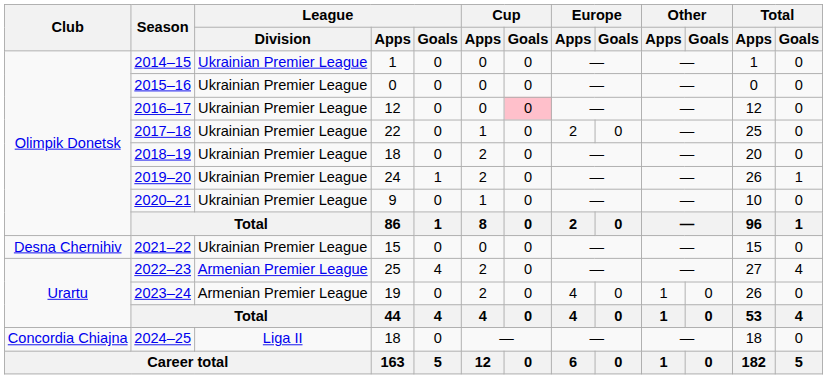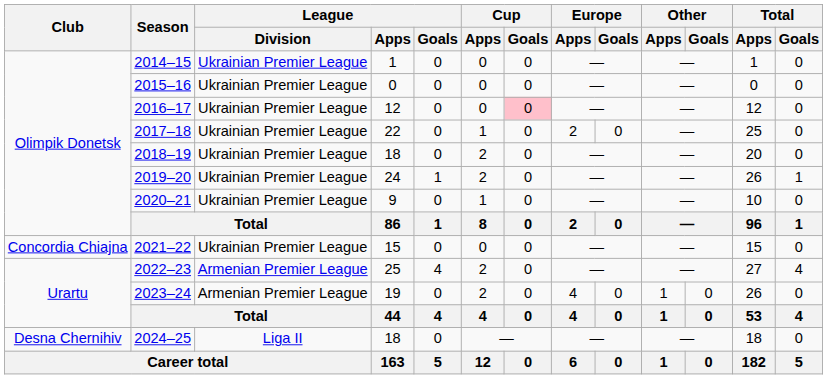 <table class="wikitable" style="text-align:center">
 <tr>
 <th rowspan="2">Club</th>
 <th rowspan="2">Season</th>
 <th colspan="3">League</th>
 <th colspan="2">Cup</th>
 <th colspan="2">Europe</th>
 <th colspan="2">Other</th>
 <th colspan="2">Total</th>
 </tr>
 <tr>
 <th>Division</th>
 <th>Apps</th>
 <th>Goals</th>
 <th>Apps</th>
 <th>Goals</th>
 <th>Apps</th>
 <th>Goals</th>
 <th>Apps</th>
 <th>Goals</th>
 <th>Apps</th>
 <th>Goals</th>
 </tr>
 <tr>
 <td rowspan="8"><a href='#'>Olimpik Donetsk</a></td>
 <td><a href='#'>2014–15</a></td>
 <td><a href='#'>Ukrainian Premier League</a></td>
 <td>1</td>
 <td>0</td>
 <td>0</td>
 <td>0</td>
 <td colspan="2">—</td>
 <td colspan="2">—</td>
 <td>1</td>
 <td>0</td>
 </tr>
 <tr>
 <td><a href='#'>2015–16</a></td>
 <td>Ukrainian Premier League</td>
 <td>0</td>
 <td>0</td>
 <td>0</td>
 <td>0</td>
 <td colspan="2">—</td>
 <td colspan="2">—</td>
 <td>0</td>
 <td>0</td>
 </tr>
 <tr>
 <td><a href='#'>2016–17</a></td>
 <td>Ukrainian Premier League</td>
 <td>12</td>
 <td>0</td>
 <td>0</td>
 <td style="background: pink;">0</td>
 <td colspan="2">—</td>
 <td colspan="2">—</td>
 <td>12</td>
 <td>0</td>
 </tr>
 <tr>
 <td><a href='#'>2017–18</a></td>
 <td>Ukrainian Premier League</td>
 <td>22</td>
 <td>0</td>
 <td>1</td>
 <td>0</td>
 <td>2</td>
 <td>0</td>
 <td colspan="2">—</td>
 <td>25</td>
 <td>0</td>
 </tr>
 <tr>
 <td><a href='#'>2018–19</a></td>
 <td>Ukrainian Premier League</td>
 <td>18</td>
 <td>0</td>
 <td>2</td>
 <td>0</td>
 <td colspan="2">—</td>
 <td colspan="2">—</td>
 <td>20</td>
 <td>0</td>
 </tr>
 <tr>
 <td><a href='#'>2019–20</a></td>
 <td>Ukrainian Premier League</td>
 <td>24</td>
 <td>1</td>
 <td>2</td>
 <td>0</td>
 <td colspan="2">—</td>
 <td colspan="2">—</td>
 <td>26</td>
 <td>1</td>
 </tr>
 <tr>
 <td><a href='#'>2020–21</a></td>
 <td>Ukrainian Premier League</td>
 <td>9</td>
 <td>0</td>
 <td>1</td>
 <td>0</td>
 <td colspan="2">—</td>
 <td colspan="2">—</td>
 <td>10</td>
 <td>0</td>
 </tr>
 <tr>
 <th colspan="2">Total</th>
 <th>86</th>
 <th>1</th>
 <th>8</th>
 <th>0</th>
 <th>2</th>
 <th>0</th>
 <th colspan="2">—</th>
 <th>96</th>
 <th>1</th>
 </tr>
 <tr>
-<td><a href='#'>Desna Chernihiv</a></td>
+<td><a href='#'>Concordia Chiajna</a></td>
 <td><a href='#'>2021–22</a></td>
 <td>Ukrainian Premier League</td>
 <td>15</td>
 <td>0</td>
 <td>0</td>
 <td>0</td>
 <td colspan="2">—</td>
 <td colspan="2">—</td>
 <td>15</td>
 <td>0</td>
 </tr>
 <tr>
 <td rowspan="3"><a href='#'>Urartu</a></td>
 <td><a href='#'>2022–23</a></td>
 <td><a href='#'>Armenian Premier League</a></td>
 <td>25</td>
 <td>4</td>
 <td>2</td>
 <td>0</td>
 <td colspan="2">—</td>
 <td colspan="2">—</td>
 <td>27</td>
 <td>4</td>
 </tr>
 <tr>
 <td><a href='#'>2023–24</a></td>
 <td>Armenian Premier League</td>
 <td>19</td>
 <td>0</td>
 <td>2</td>
 <td>0</td>
 <td>4</td>
 <td>0</td>
 <td>1</td>
 <td>0</td>
 <td>26</td>
 <td>0</td>
 </tr>
 <tr>
 <th colspan="2">Total</th>
 <th>44</th>
 <th>4</th>
 <th>4</th>
 <th>0</th>
 <th>4</th>
 <th>0</th>
 <th>1</th>
 <th>0</th>
 <th>53</th>
 <th>4</th>
 </tr>
 <tr>
-<td><a href='#'>Concordia Chiajna</a></td>
+<td><a href='#'>Desna Chernihiv</a></td>
 <td><a href='#'>2024–25</a></td>
 <td><a href='#'>Liga II</a></td>
 <td>18</td>
 <td>0</td>
 <td colspan="2">—</td>
 <td colspan="2">—</td>
 <td colspan="2">—</td>
 <td>18</td>
 <td>0</td>
 </tr>
 <tr>
 <th colspan="3">Career total</th>
 <th>163</th>
 <th>5</th>
 <th>12</th>
 <th>0</th>
 <th>6</th>
 <th>0</th>
 <th>1</th>
 <th>0</th>
 <th>182</th>
 <th>5</th>
 </tr>
 </table>
